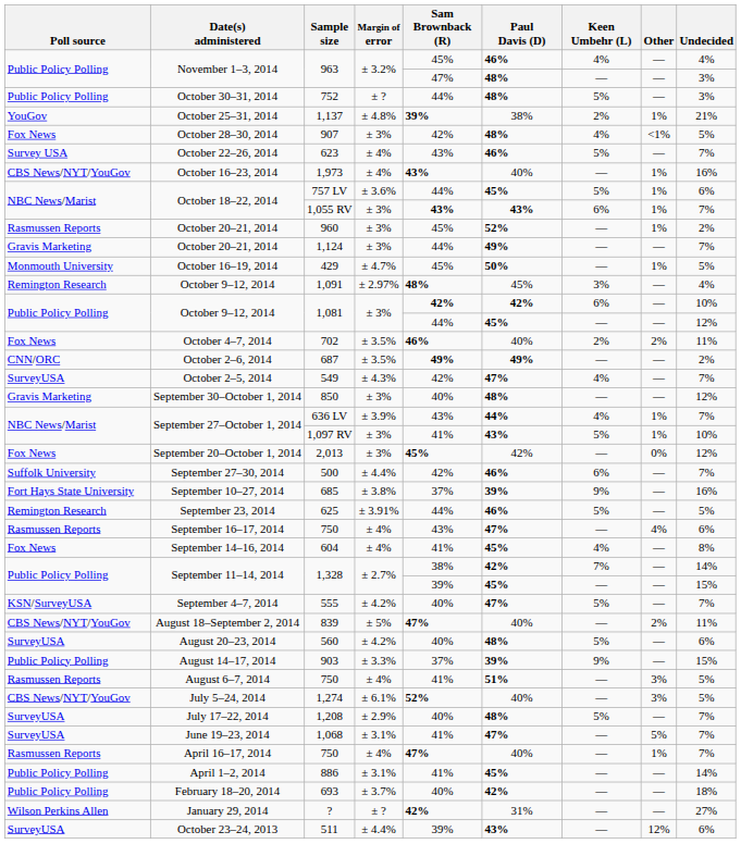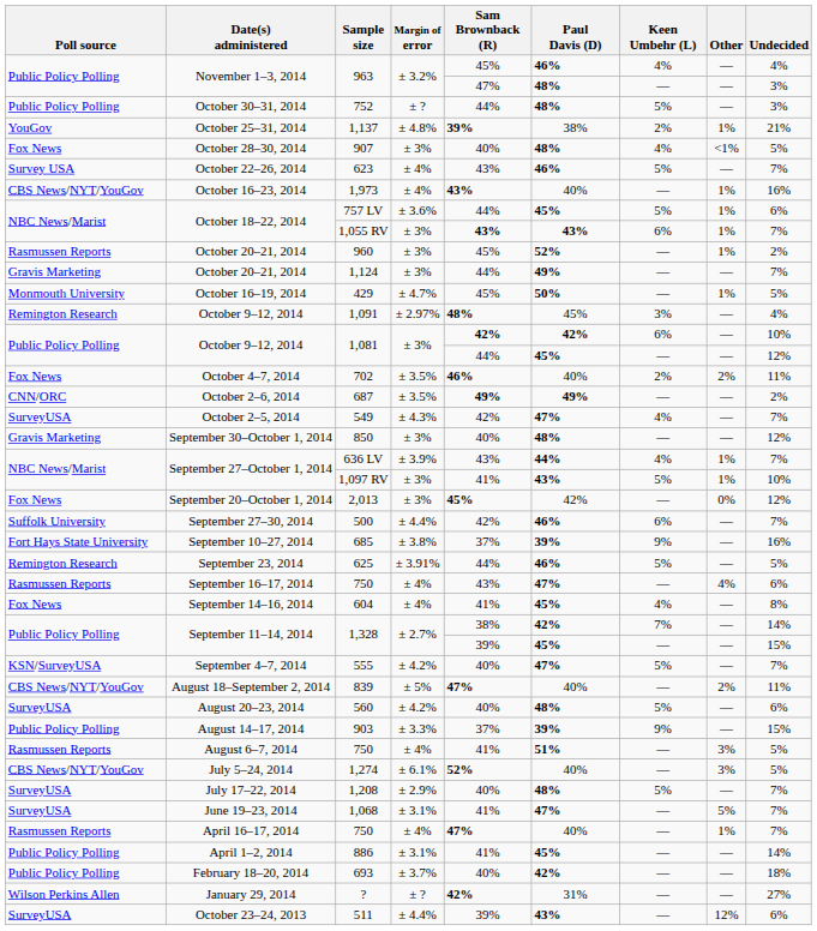 <table class="wikitable">
 <tr valign= bottom>
 <th style="width:190px;">Poll source</th>
 <th style="width:200px;">Date(s)<br>administered</th>
 <th class=small>Sample<br>size</th>
 <th><small>Margin of</small><br>error</th>
 <th style="width:100px;">Sam<br>Brownback (R)</th>
 <th style="width:100px;">Paul<br>Davis (D)</th>
 <th style="width:100px;">Keen<br>Umbehr (L)</th>
 <th style="width:40px;">Other</th>
 <th style="width:40px;">Undecided</th>
 </tr>
 <tr>
 <td rowspan=2><a href='#'>Public Policy Polling</a></td>
 <td align=center rowspan=2>November 1–3, 2014</td>
 <td align=center rowspan=2>963</td>
 <td align=center rowspan=2>± 3.2%</td>
 <td align=center>45%</td>
 <td><strong>46%</strong></td>
 <td align=center>4%</td>
 <td align=center>—</td>
 <td align=center>4%</td>
 </tr>
 <tr>
 <td align=center>47%</td>
 <td><strong>48%</strong></td>
 <td align=center>—</td>
 <td align=center>—</td>
 <td align=center>3%</td>
 </tr>
 <tr>
 <td><a href='#'>Public Policy Polling</a></td>
 <td align=center>October 30–31, 2014</td>
 <td align=center>752</td>
 <td align=center>± ?</td>
 <td align=center>44%</td>
 <td><strong>48%</strong></td>
 <td align=center>5%</td>
 <td align=center>—</td>
 <td align=center>3%</td>
 </tr>
 <tr>
 <td><a href='#'>YouGov</a></td>
 <td align=center>October 25–31, 2014</td>
 <td align=center>1,137</td>
 <td align=center>± 4.8%</td>
 <td><strong>39%</strong></td>
 <td align=center>38%</td>
 <td align=center>2%</td>
 <td align=center>1%</td>
 <td align=center>21%</td>
 </tr>
 <tr>
 <td><a href='#'>Fox News</a></td>
 <td align=center>October 28–30, 2014</td>
 <td align=center>907</td>
 <td align=center>± 3%</td>
-<td align=center>42%</td>
+<td align=center>40%</td>
 <td><strong>48%</strong></td>
 <td align=center>4%</td>
 <td align=center><1%</td>
 <td align=center>5%</td>
 </tr>
 <tr>
 <td><a href='#'>Survey USA</a></td>
 <td align=center>October 22–26, 2014</td>
 <td align=center>623</td>
 <td align=center>± 4%</td>
 <td align=center>43%</td>
 <td><strong>46%</strong></td>
 <td align=center>5%</td>
 <td align=center>—</td>
 <td align=center>7%</td>
 </tr>
 <tr>
 <td><a href='#'>CBS News</a>/<a href='#'>NYT</a>/<a href='#'>YouGov</a></td>
 <td align=center>October 16–23, 2014</td>
 <td align=center>1,973</td>
 <td align=center>± 4%</td>
 <td><strong>43%</strong></td>
 <td align=center>40%</td>
 <td align=center>—</td>
 <td align=center>1%</td>
 <td align=center>16%</td>
 </tr>
 <tr>
 <td rowspan=2><a href='#'>NBC News</a>/<a href='#'>Marist</a></td>
 <td align=center rowspan=2>October 18–22, 2014</td>
 <td align=center>757 LV</td>
 <td align=center>± 3.6%</td>
 <td align=center>44%</td>
 <td><strong>45%</strong></td>
 <td align=center>5%</td>
 <td align=center>1%</td>
 <td align=center>6%</td>
 </tr>
 <tr>
 <td align=center>1,055 RV</td>
 <td align=center>± 3%</td>
 <td align=center><strong>43%</strong></td>
 <td align=center><strong>43%</strong></td>
 <td align=center>6%</td>
 <td align=center>1%</td>
 <td align=center>7%</td>
 </tr>
 <tr>
 <td><a href='#'>Rasmussen Reports</a></td>
 <td align=center>October 20–21, 2014</td>
 <td align=center>960</td>
 <td align=center>± 3%</td>
 <td align=center>45%</td>
 <td><strong>52%</strong></td>
 <td align=center>—</td>
 <td align=center>1%</td>
 <td align=center>2%</td>
 </tr>
 <tr>
 <td><a href='#'>Gravis Marketing</a></td>
 <td align=center>October 20–21, 2014</td>
 <td align=center>1,124</td>
 <td align=center>± 3%</td>
 <td align=center>44%</td>
 <td><strong>49%</strong></td>
 <td align=center>—</td>
 <td align=center>—</td>
 <td align=center>7%</td>
 </tr>
 <tr>
 <td><a href='#'>Monmouth University</a></td>
 <td align=center>October 16–19, 2014</td>
 <td align=center>429</td>
 <td align=center>± 4.7%</td>
 <td align=center>45%</td>
 <td><strong>50%</strong></td>
 <td align=center>—</td>
 <td align=center>1%</td>
 <td align=center>5%</td>
 </tr>
 <tr>
 <td><a href='#'>Remington Research</a></td>
 <td align=center>October 9–12, 2014</td>
 <td align=center>1,091</td>
 <td align=center>± 2.97%</td>
 <td><strong>48%</strong></td>
 <td align=center>45%</td>
 <td align=center>3%</td>
 <td align=center>—</td>
 <td align=center>4%</td>
 </tr>
 <tr>
 <td rowspan=2><a href='#'>Public Policy Polling</a></td>
 <td align=center rowspan=2>October 9–12, 2014</td>
 <td align=center rowspan=2>1,081</td>
 <td align=center rowspan=2>± 3%</td>
 <td align=center><strong>42%</strong></td>
 <td align=center><strong>42%</strong></td>
 <td align=center>6%</td>
 <td align=center>—</td>
 <td align=center>10%</td>
 </tr>
 <tr>
 <td align=center>44%</td>
 <td><strong>45%</strong></td>
 <td align=center>—</td>
 <td align=center>—</td>
 <td align=center>12%</td>
 </tr>
 <tr>
 <td><a href='#'>Fox News</a></td>
 <td align=center>October 4–7, 2014</td>
 <td align=center>702</td>
 <td align=center>± 3.5%</td>
 <td><strong>46%</strong></td>
 <td align=center>40%</td>
 <td align=center>2%</td>
 <td align=center>2%</td>
 <td align=center>11%</td>
 </tr>
 <tr>
 <td><a href='#'>CNN</a>/<a href='#'>ORC</a></td>
 <td align=center>October 2–6, 2014</td>
 <td align=center>687</td>
 <td align=center>± 3.5%</td>
 <td align=center><strong>49%</strong></td>
 <td align=center><strong>49%</strong></td>
 <td align=center>—</td>
 <td align=center>—</td>
 <td align=center>2%</td>
 </tr>
 <tr>
 <td><a href='#'>SurveyUSA</a></td>
 <td align=center>October 2–5, 2014</td>
 <td align=center>549</td>
 <td align=center>± 4.3%</td>
 <td align=center>42%</td>
 <td><strong>47%</strong></td>
 <td align=center>4%</td>
 <td align=center>—</td>
 <td align=center>7%</td>
 </tr>
 <tr>
 <td><a href='#'>Gravis Marketing</a></td>
 <td align=center>September 30–October 1, 2014</td>
 <td align=center>850</td>
 <td align=center>± 3%</td>
 <td align=center>40%</td>
 <td><strong>48%</strong></td>
 <td align=center>—</td>
 <td align=center>—</td>
 <td align=center>12%</td>
 </tr>
 <tr>
 <td rowspan=2><a href='#'>NBC News</a>/<a href='#'>Marist</a></td>
 <td align=center rowspan=2>September 27–October 1, 2014</td>
 <td align=center>636 LV</td>
 <td align=center>± 3.9%</td>
 <td align=center>43%</td>
 <td><strong>44%</strong></td>
 <td align=center>4%</td>
 <td align=center>1%</td>
 <td align=center>7%</td>
 </tr>
 <tr>
 <td align=center>1,097 RV</td>
 <td align=center>± 3%</td>
 <td align=center>41%</td>
 <td><strong>43%</strong></td>
 <td align=center>5%</td>
 <td align=center>1%</td>
 <td align=center>10%</td>
 </tr>
 <tr>
 <td><a href='#'>Fox News</a></td>
 <td align=center>September 20–October 1, 2014</td>
 <td align=center>2,013</td>
 <td align=center>± 3%</td>
 <td><strong>45%</strong></td>
 <td align=center>42%</td>
 <td align=center>—</td>
 <td align=center>0%</td>
 <td align=center>12%</td>
 </tr>
 <tr>
 <td><a href='#'>Suffolk University</a></td>
 <td align=center>September 27–30, 2014</td>
 <td align=center>500</td>
 <td align=center>± 4.4%</td>
 <td align=center>42%</td>
 <td><strong>46%</strong></td>
 <td align=center>6%</td>
 <td align=center>—</td>
 <td align=center>7%</td>
 </tr>
 <tr>
 <td><a href='#'>Fort Hays State University</a></td>
 <td align=center>September 10–27, 2014</td>
 <td align=center>685</td>
 <td align=center>± 3.8%</td>
 <td align=center>37%</td>
 <td><strong>39%</strong></td>
 <td align=center>9%</td>
 <td align=center>—</td>
 <td align=center>16%</td>
 </tr>
 <tr>
 <td><a href='#'>Remington Research</a></td>
 <td align=center>September 23, 2014</td>
 <td align=center>625</td>
 <td align=center>± 3.91%</td>
 <td align=center>44%</td>
 <td><strong>46%</strong></td>
 <td align=center>5%</td>
 <td align=center>—</td>
 <td align=center>5%</td>
 </tr>
 <tr>
 <td><a href='#'>Rasmussen Reports</a></td>
 <td align=center>September 16–17, 2014</td>
 <td align=center>750</td>
 <td align=center>± 4%</td>
 <td align=center>43%</td>
 <td><strong>47%</strong></td>
 <td align=center>—</td>
 <td align=center>4%</td>
 <td align=center>6%</td>
 </tr>
 <tr>
 <td><a href='#'>Fox News</a></td>
 <td align=center>September 14–16, 2014</td>
 <td align=center>604</td>
 <td align=center>± 4%</td>
 <td align=center>41%</td>
 <td><strong>45%</strong></td>
 <td align=center>4%</td>
 <td align=center>—</td>
 <td align=center>8%</td>
 </tr>
 <tr>
 <td rowspan=2><a href='#'>Public Policy Polling</a></td>
 <td align=center rowspan=2>September 11–14, 2014</td>
 <td align=center rowspan=2>1,328</td>
 <td align=center rowspan=2>± 2.7%</td>
 <td align=center>38%</td>
 <td><strong>42%</strong></td>
 <td align=center>7%</td>
 <td align=center>—</td>
 <td align=center>14%</td>
 </tr>
 <tr>
 <td align=center>39%</td>
 <td><strong>45%</strong></td>
 <td align=center>—</td>
 <td align=center>—</td>
 <td align=center>15%</td>
 </tr>
 <tr>
 <td><a href='#'>KSN</a>/<a href='#'>SurveyUSA</a></td>
 <td align=center>September 4–7, 2014</td>
 <td align=center>555</td>
 <td align=center>± 4.2%</td>
 <td align=center>40%</td>
 <td><strong>47%</strong></td>
 <td align=center>5%</td>
 <td align=center>—</td>
 <td align=center>7%</td>
 </tr>
 <tr>
 <td><a href='#'>CBS News</a>/<a href='#'>NYT</a>/<a href='#'>YouGov</a></td>
 <td align=center>August 18–September 2, 2014</td>
 <td align=center>839</td>
 <td align=center>± 5%</td>
 <td><strong>47%</strong></td>
 <td align=center>40%</td>
 <td align=center>—</td>
 <td align=center>2%</td>
 <td align=center>11%</td>
 </tr>
 <tr>
 <td><a href='#'>SurveyUSA</a></td>
 <td align=center>August 20–23, 2014</td>
 <td align=center>560</td>
 <td align=center>± 4.2%</td>
 <td align=center>40%</td>
 <td><strong>48%</strong></td>
 <td align=center>5%</td>
 <td align=center>—</td>
 <td align=center>6%</td>
 </tr>
 <tr>
 <td><a href='#'>Public Policy Polling</a></td>
 <td align=center>August 14–17, 2014</td>
 <td align=center>903</td>
 <td align=center>± 3.3%</td>
 <td align=center>37%</td>
 <td><strong>39%</strong></td>
 <td align=center>9%</td>
 <td align=center>—</td>
 <td align=center>15%</td>
 </tr>
 <tr>
 <td><a href='#'>Rasmussen Reports</a></td>
 <td align=center>August 6–7, 2014</td>
 <td align=center>750</td>
 <td align=center>± 4%</td>
 <td align=center>41%</td>
 <td><strong>51%</strong></td>
 <td align=center>—</td>
 <td align=center>3%</td>
 <td align=center>5%</td>
 </tr>
 <tr>
 <td><a href='#'>CBS News</a>/<a href='#'>NYT</a>/<a href='#'>YouGov</a></td>
 <td align=center>July 5–24, 2014</td>
 <td align=center>1,274</td>
 <td align=center>± 6.1%</td>
 <td><strong>52%</strong></td>
 <td align=center>40%</td>
 <td align=center>—</td>
 <td align=center>3%</td>
 <td align=center>5%</td>
 </tr>
 <tr>
 <td><a href='#'>SurveyUSA</a></td>
 <td align=center>July 17–22, 2014</td>
 <td align=center>1,208</td>
 <td align=center>± 2.9%</td>
 <td align=center>40%</td>
 <td><strong>48%</strong></td>
 <td align=center>5%</td>
 <td align=center>—</td>
 <td align=center>7%</td>
 </tr>
 <tr>
 <td><a href='#'>SurveyUSA</a></td>
 <td align=center>June 19–23, 2014</td>
 <td align=center>1,068</td>
 <td align=center>± 3.1%</td>
 <td align=center>41%</td>
 <td><strong>47%</strong></td>
 <td align=center>—</td>
 <td align=center>5%</td>
 <td align=center>7%</td>
 </tr>
 <tr>
 <td><a href='#'>Rasmussen Reports</a></td>
 <td align=center>April 16–17, 2014</td>
 <td align=center>750</td>
 <td align=center>± 4%</td>
 <td><strong>47%</strong></td>
 <td align=center>40%</td>
 <td align=center>—</td>
 <td align=center>1%</td>
 <td align=center>7%</td>
 </tr>
 <tr>
 <td><a href='#'>Public Policy Polling</a></td>
 <td align=center>April 1–2, 2014</td>
 <td align=center>886</td>
 <td align=center>± 3.1%</td>
 <td align=center>41%</td>
 <td><strong>45%</strong></td>
 <td align=center>—</td>
 <td align=center>—</td>
 <td align=center>14%</td>
 </tr>
 <tr>
 <td><a href='#'>Public Policy Polling</a></td>
 <td align=center>February 18–20, 2014</td>
 <td align=center>693</td>
 <td align=center>± 3.7%</td>
 <td align=center>40%</td>
 <td><strong>42%</strong></td>
 <td align=center>—</td>
 <td align=center>—</td>
 <td align=center>18%</td>
 </tr>
 <tr>
 <td><a href='#'>Wilson Perkins Allen</a></td>
 <td align=center>January 29, 2014</td>
 <td align=center>?</td>
 <td align=center>± ?</td>
 <td><strong>42%</strong></td>
 <td align=center>31%</td>
 <td align=center>—</td>
 <td align=center>—</td>
 <td align=center>27%</td>
 </tr>
 <tr>
 <td><a href='#'>SurveyUSA</a></td>
 <td align=center>October 23–24, 2013</td>
 <td align=center>511</td>
 <td align=center>± 4.4%</td>
 <td align=center>39%</td>
 <td><strong>43%</strong></td>
 <td align=center>—</td>
 <td align=center>12%</td>
 <td align=center>6%</td>
 </tr>
 </table>
